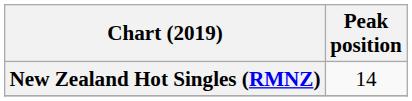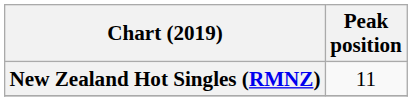 <table class="wikitable sortable plainrowheaders" style="text-align:center">
 <tr>
 <th scope="col">Chart (2019)</th>
 <th scope="col">Peak<br>position</th>
 </tr>
 <tr>
 <th scope="row">New Zealand Hot Singles (<a href='#'>RMNZ</a>)</th>
-<td>14</td>
+<td>11</td>
 </tr>
 <tr>
 </tr>
 <tr>
 </tr>
 <tr>
 </tr>
 </table>
